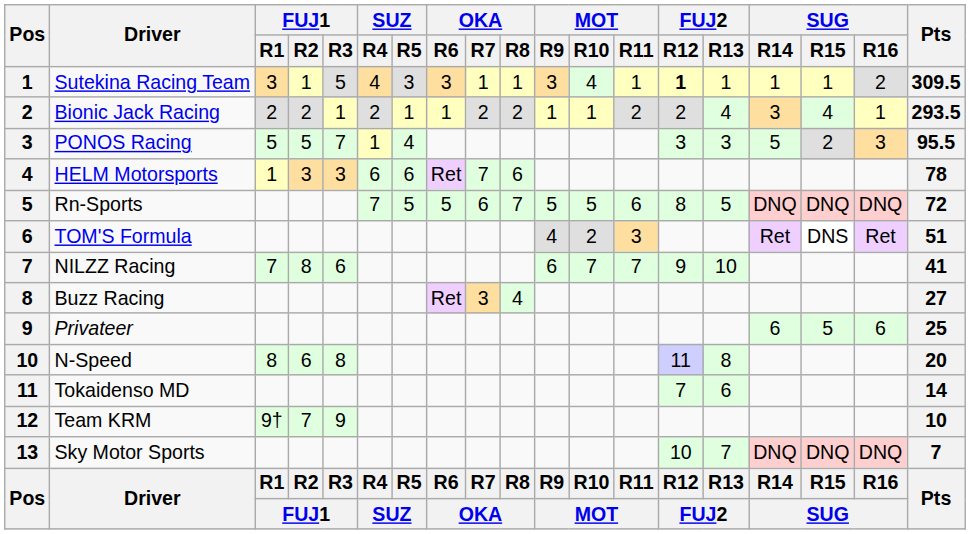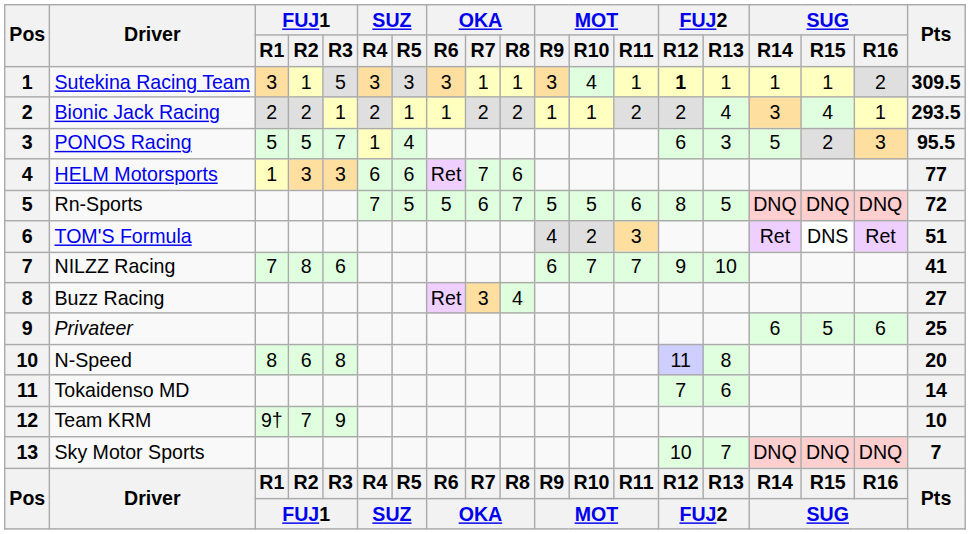 <table class="wikitable" style="font-size:85%; text-align:center">
 <tr>
 <th rowspan="2" valign="middle">Pos</th>
 <th rowspan="2" valign="middle">Driver</th>
 <th colspan="3"><a href='#'>FUJ</a>1</th>
 <th colspan="2"><a href='#'>SUZ</a></th>
 <th colspan="3"><a href='#'>OKA</a></th>
 <th colspan="3"><a href='#'>MOT</a></th>
 <th colspan="2"><a href='#'>FUJ</a>2</th>
 <th colspan="3"><a href='#'>SUG</a></th>
 <th rowspan="2" valign="middle">Pts</th>
 </tr>
 <tr>
 <th>R1</th>
 <th>R2</th>
 <th>R3</th>
 <th>R4</th>
 <th>R5</th>
 <th>R6</th>
 <th>R7</th>
 <th>R8</th>
 <th>R9</th>
 <th>R10</th>
 <th>R11</th>
 <th>R12</th>
 <th>R13</th>
 <th>R14</th>
 <th>R15</th>
 <th>R16</th>
 </tr>
 <tr>
 <th>1</th>
 <td align="left"><a href='#'>Sutekina Racing Team</a></td>
 <td style="background:#ffdf9f;">3</td>
 <td style="background:#ffffbf;">1</td>
 <td style="background:#dfdfdf;">5</td>
-<td style="background:#ffdf9f;">4</td>
+<td style="background:#ffdf9f;">3</td>
 <td style="background:#dfdfdf;">3</td>
 <td style="background:#ffdf9f;">3</td>
 <td style="background:#ffffbf;">1</td>
 <td style="background:#ffffbf;">1</td>
 <td style="background:#ffdf9f;">3</td>
 <td style="background:#dfffdf;">4</td>
 <td style="background:#ffffbf;">1</td>
 <td style="background:#ffffbf;"><strong>1</strong></td>
 <td style="background:#ffffbf;">1</td>
 <td style="background:#ffffbf;">1</td>
 <td style="background:#ffffbf;">1</td>
 <td style="background:#dfdfdf;">2</td>
 <th>309.5</th>
 </tr>
 <tr>
 <th>2</th>
 <td align="left"><a href='#'>Bionic Jack Racing</a></td>
 <td style="background:#dfdfdf;">2</td>
 <td style="background:#dfdfdf;">2</td>
 <td style="background:#ffffbf;">1</td>
 <td style="background:#dfdfdf;">2</td>
 <td style="background:#ffffbf;">1</td>
 <td style="background:#ffffbf;">1</td>
 <td style="background:#dfdfdf;">2</td>
 <td style="background:#dfdfdf;">2</td>
 <td style="background:#ffffbf;">1</td>
 <td style="background:#ffffbf;">1</td>
 <td style="background:#dfdfdf;">2</td>
 <td style="background:#dfdfdf;">2</td>
 <td style="background:#dfffdf;">4</td>
 <td style="background:#ffdf9f;">3</td>
 <td style="background:#dfffdf;">4</td>
 <td style="background:#ffffbf;">1</td>
 <th>293.5</th>
 </tr>
 <tr>
 <th>3</th>
 <td align="left"><a href='#'>PONOS Racing</a></td>
 <td style="background:#dfffdf;">5</td>
 <td style="background:#dfffdf;">5</td>
 <td style="background:#dfffdf;">7</td>
 <td style="background:#ffffbf;">1</td>
 <td style="background:#dfffdf;">4</td>
 <td></td>
 <td></td>
 <td></td>
 <td></td>
 <td></td>
 <td></td>
-<td style="background:#dfffdf;">3</td>
+<td style="background:#dfffdf;">6</td>
 <td style="background:#dfffdf;">3</td>
 <td style="background:#dfffdf;">5</td>
 <td style="background:#dfdfdf;">2</td>
 <td style="background:#ffdf9f;">3</td>
 <th>95.5</th>
 </tr>
 <tr>
 <th>4</th>
 <td align="left"><a href='#'>HELM Motorsports</a></td>
 <td style="background:#ffffbf;">1</td>
 <td style="background:#ffdf9f;">3</td>
 <td style="background:#ffdf9f;">3</td>
 <td style="background:#dfffdf;">6</td>
 <td style="background:#dfffdf;">6</td>
 <td style="background:#efcfff;">Ret</td>
 <td style="background:#dfffdf;">7</td>
 <td style="background:#dfffdf;">6</td>
 <td></td>
 <td></td>
 <td></td>
 <td></td>
 <td></td>
 <td></td>
 <td></td>
 <td></td>
-<th>78</th>
+<th>77</th>
 </tr>
 <tr>
 <th>5</th>
 <td align="left">Rn-Sports</td>
 <td></td>
 <td></td>
 <td></td>
 <td style="background:#dfffdf;">7</td>
 <td style="background:#dfffdf;">5</td>
 <td style="background:#dfffdf;">5</td>
 <td style="background:#dfffdf;">6</td>
 <td style="background:#dfffdf;">7</td>
 <td style="background:#dfffdf;">5</td>
 <td style="background:#dfffdf;">5</td>
 <td style="background:#dfffdf;">6</td>
 <td style="background:#dfffdf;">8</td>
 <td style="background:#dfffdf;">5</td>
 <td style="background:#FFCFCF;">DNQ</td>
 <td style="background:#FFCFCF;">DNQ</td>
 <td style="background:#FFCFCF;">DNQ</td>
 <th>72</th>
 </tr>
 <tr>
 <th>6</th>
 <td align="left"><a href='#'>TOM'S Formula</a></td>
 <td></td>
 <td></td>
 <td></td>
 <td></td>
 <td></td>
 <td></td>
 <td></td>
 <td></td>
 <td style="background:#dfdfdf;">4</td>
 <td style="background:#dfdfdf;">2</td>
 <td style="background:#ffdf9f;">3</td>
 <td></td>
 <td></td>
 <td style="background:#efcfff;">Ret</td>
 <td style="background:#ffffff;">DNS</td>
 <td style="background:#efcfff;">Ret</td>
 <th>51</th>
 </tr>
 <tr>
 <th>7</th>
 <td align="left">NILZZ Racing</td>
 <td style="background:#dfffdf;">7</td>
 <td style="background:#dfffdf;">8</td>
 <td style="background:#dfffdf;">6</td>
 <td></td>
 <td></td>
 <td></td>
 <td></td>
 <td></td>
 <td style="background:#dfffdf;">6</td>
 <td style="background:#dfffdf;">7</td>
 <td style="background:#dfffdf;">7</td>
 <td style="background:#dfffdf;">9</td>
 <td style="background:#dfffdf;">10</td>
 <td></td>
 <td></td>
 <td></td>
 <th>41</th>
 </tr>
 <tr>
 <th>8</th>
 <td align="left">Buzz Racing</td>
 <td></td>
 <td></td>
 <td></td>
 <td></td>
 <td></td>
 <td style="background:#efcfff;">Ret</td>
 <td style="background:#ffdf9f;">3</td>
 <td style="background:#dfffdf;">4</td>
 <td></td>
 <td></td>
 <td></td>
 <td></td>
 <td></td>
 <td></td>
 <td></td>
 <td></td>
 <th>27</th>
 </tr>
 <tr>
 <th>9</th>
 <td align="left"><em>Privateer</em></td>
 <td></td>
 <td></td>
 <td></td>
 <td></td>
 <td></td>
 <td></td>
 <td></td>
 <td></td>
 <td></td>
 <td></td>
 <td></td>
 <td></td>
 <td></td>
 <td style="background:#dfffdf;">6</td>
 <td style="background:#dfffdf;">5</td>
 <td style="background:#dfffdf;">6</td>
 <th>25</th>
 </tr>
 <tr>
 <th>10</th>
 <td align="left">N-Speed</td>
 <td style="background:#dfffdf;">8</td>
 <td style="background:#dfffdf;">6</td>
 <td style="background:#dfffdf;">8</td>
 <td></td>
 <td></td>
 <td></td>
 <td></td>
 <td></td>
 <td></td>
 <td></td>
 <td></td>
 <td style="background:#CFCFFF">11</td>
 <td style="background:#dfffdf;">8</td>
 <td></td>
 <td></td>
 <td></td>
 <th>20</th>
 </tr>
 <tr>
 <th>11</th>
 <td align="left">Tokaidenso MD</td>
 <td></td>
 <td></td>
 <td></td>
 <td></td>
 <td></td>
 <td></td>
 <td></td>
 <td></td>
 <td></td>
 <td></td>
 <td></td>
 <td style="background:#dfffdf;">7</td>
 <td style="background:#dfffdf;">6</td>
 <td></td>
 <td></td>
 <td></td>
 <th>14</th>
 </tr>
 <tr>
 <th>12</th>
 <td align="left">Team KRM</td>
 <td style="background:#dfffdf;">9†</td>
 <td style="background:#dfffdf;">7</td>
 <td style="background:#dfffdf;">9</td>
 <td></td>
 <td></td>
 <td></td>
 <td></td>
 <td></td>
 <td></td>
 <td></td>
 <td></td>
 <td></td>
 <td></td>
 <td></td>
 <td></td>
 <td></td>
 <th>10</th>
 </tr>
 <tr>
 <th>13</th>
 <td align="left">Sky Motor Sports</td>
 <td></td>
 <td></td>
 <td></td>
 <td></td>
 <td></td>
 <td></td>
 <td></td>
 <td></td>
 <td></td>
 <td></td>
 <td></td>
 <td style="background:#dfffdf;">10</td>
 <td style="background:#dfffdf;">7</td>
 <td style="background:#FFCFCF;">DNQ</td>
 <td style="background:#FFCFCF;">DNQ</td>
 <td style="background:#FFCFCF;">DNQ</td>
 <th>7</th>
 </tr>
 <tr>
 <th rowspan="2">Pos</th>
 <th rowspan="2">Driver</th>
 <th>R1</th>
 <th>R2</th>
 <th>R3</th>
 <th>R4</th>
 <th>R5</th>
 <th>R6</th>
 <th>R7</th>
 <th>R8</th>
 <th>R9</th>
 <th>R10</th>
 <th>R11</th>
 <th>R12</th>
 <th>R13</th>
 <th>R14</th>
 <th>R15</th>
 <th>R16</th>
 <th rowspan="2">Pts</th>
 </tr>
 <tr>
 <th colspan="3"><a href='#'>FUJ</a>1</th>
 <th colspan="2"><a href='#'>SUZ</a></th>
 <th colspan="3"><a href='#'>OKA</a></th>
 <th colspan="3"><a href='#'>MOT</a></th>
 <th colspan="2"><a href='#'>FUJ</a>2</th>
 <th colspan="3"><a href='#'>SUG</a></th>
 </tr>
 </table>
